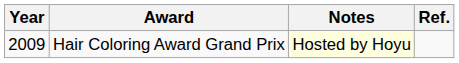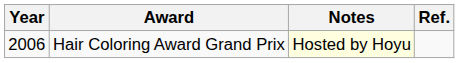 <table class="wikitable">
 <tr>
 <th>Year</th>
 <th>Award</th>
 <th>Notes</th>
 <th>Ref.</th>
 </tr>
 <tr>
-<td>2009</td>
+<td>2006</td>
 <td>Hair Coloring Award Grand Prix</td>
 <td style="background: lightyellow;">Hosted by Hoyu</td>
 <td></td>
 </tr>
 </table>
